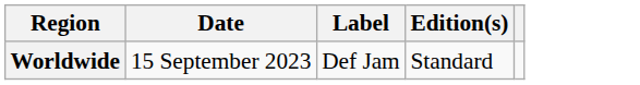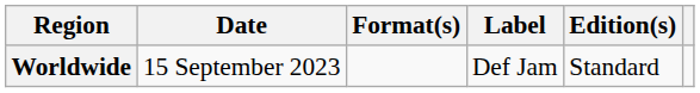 <table class="wikitable plainrowheaders">
 <tr>
 <th scope="col">Region</th>
 <th scope="col">Date</th>
+<th scope="col">Format(s)</th>
 <th scope="col">Label</th>
 <th scope="col">Edition(s)</th>
 <th scope="col"></th>
 </tr>
 <tr>
 <th scope="row">Worldwide</th>
 <td>15 September 2023</td>
+<td></td>
 <td>Def Jam</td>
 <td>Standard</td>
 <td style="text-align:center;"></td>
 </tr>
 </table>
